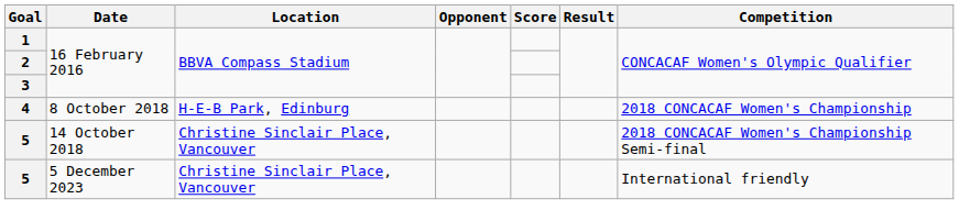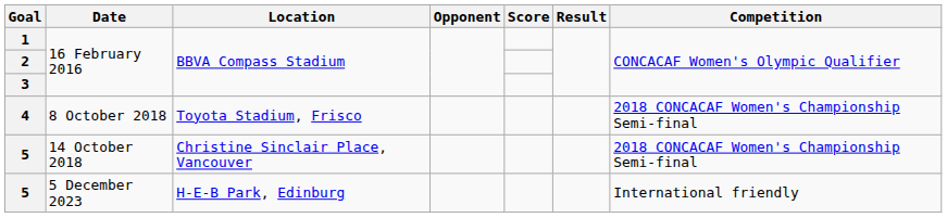 <table class="wikitable collapsible sortable">
 <tr>
 <th scope="col">Goal</th>
 <th scope="col" align=center>Date</th>
 <th scope="col">Location</th>
 <th scope="col">Opponent</th>
 <th scope="col" data-sort-type="number">Score</th>
 <th scope="col" data-sort-type="number">Result</th>
 <th scope="col">Competition</th>
 </tr>
 <tr>
 <th scope="row">1</th>
 <td rowspan="3">16 February 2016</td>
 <td rowspan="3"><a href='#'>BBVA Compass Stadium</a></td>
 <td rowspan="3"></td>
 <td align=center></td>
 <td rowspan=3 align=center></td>
 <td rowspan="3"><a href='#'>CONCACAF Women's Olympic Qualifier</a></td>
 </tr>
 <tr>
 <th scope="row">2</th>
 <td align=center></td>
 </tr>
 <tr>
 <th scope="row">3</th>
 <td align=center></td>
 </tr>
 <tr>
 <th scope="row">4</th>
 <td>8 October 2018</td>
-<td><a href='#'>H-E-B Park</a>, <a href='#'>Edinburg</a></td>
+<td><a href='#'>Toyota Stadium</a>, <a href='#'>Frisco</a></td>
 <td></td>
 <td></td>
 <td></td>
-<td><a href='#'>2018 CONCACAF Women's Championship</a></td>
+<td><a href='#'>2018 CONCACAF Women's Championship</a> Semi-final</td>
 </tr>
 <tr>
 <th scope="row">5</th>
 <td>14 October 2018</td>
 <td><a href='#'>Christine Sinclair Place</a>, <a href='#'>Vancouver</a></td>
 <td></td>
 <td></td>
 <td></td>
 <td><a href='#'>2018 CONCACAF Women's Championship</a> Semi-final</td>
 </tr>
 <tr>
 <th scope="row">5</th>
 <td>5 December 2023</td>
-<td><a href='#'>Christine Sinclair Place</a>, <a href='#'>Vancouver</a></td>
+<td><a href='#'>H-E-B Park</a>, <a href='#'>Edinburg</a></td>
 <td></td>
 <td></td>
 <td></td>
 <td>International friendly</td>
 </tr>
 </table>
